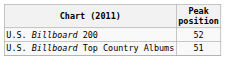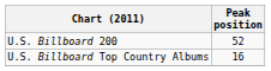 <table class="wikitable">
 <tr>
 <th>Chart (2011)</th>
 <th>Peak<br>position</th>
 </tr>
 <tr>
 <td>U.S. <em>Billboard</em> 200</td>
 <td align="center">52</td>
 </tr>
 <tr>
 <td>U.S. <em>Billboard</em> Top Country Albums</td>
-<td align="center">51</td>
+<td align="center">16</td>
 </tr>
 <tr>
 </tr>
 </table>
